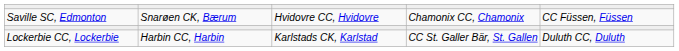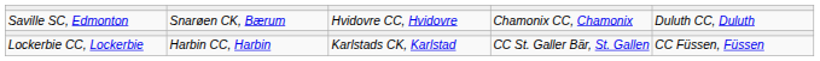 <table class="wikitable">
 <tr>
 <th style="background:#efefef; width:20%;"></th>
 <th style="background:#efefef; width:20%;"></th>
 <th style="background:#efefef; width:20%;"></th>
 <th style="background:#efefef; width:20%;"></th>
 <th style="background:#efefef; width:20%;"></th>
 </tr>
 <tr align=center>
 <td align=left><em>Saville SC, <a href='#'>Edmonton</a></em> </td>
 <td align=left><em>Snarøen CK, <a href='#'>Bærum</a></em> </td>
 <td align=left><em>Hvidovre CC, <a href='#'>Hvidovre</a></em> </td>
 <td align=left><em>Chamonix CC, <a href='#'>Chamonix</a></em> </td>
-<td align=left><em>CC Füssen, <a href='#'>Füssen</a></em> </td>
+<td align=left><em>Duluth CC, <a href='#'>Duluth</a></em> </td>
 </tr>
 <tr>
 <th style="background:#efefef; width:20%;"></th>
 <th style="background:#efefef; width:20%;"></th>
 <th style="background:#efefef; width:20%;"></th>
 <th style="background:#efefef; width:20%;"></th>
 <th style="background:#efefef; width:20%;"></th>
 </tr>
 <tr align=center>
 <td align=left><em>Lockerbie CC, <a href='#'>Lockerbie</a></em> </td>
 <td align=left><em>Harbin CC, <a href='#'>Harbin</a></em> </td>
 <td align=left><em>Karlstads CK, <a href='#'>Karlstad</a></em> </td>
 <td align=left><em>CC St. Galler Bär, <a href='#'>St. Gallen</a></em>  </td>
-<td align=left><em>Duluth CC, <a href='#'>Duluth</a></em> </td>
+<td align=left><em>CC Füssen, <a href='#'>Füssen</a></em> </td>
 </tr>
 </table>
